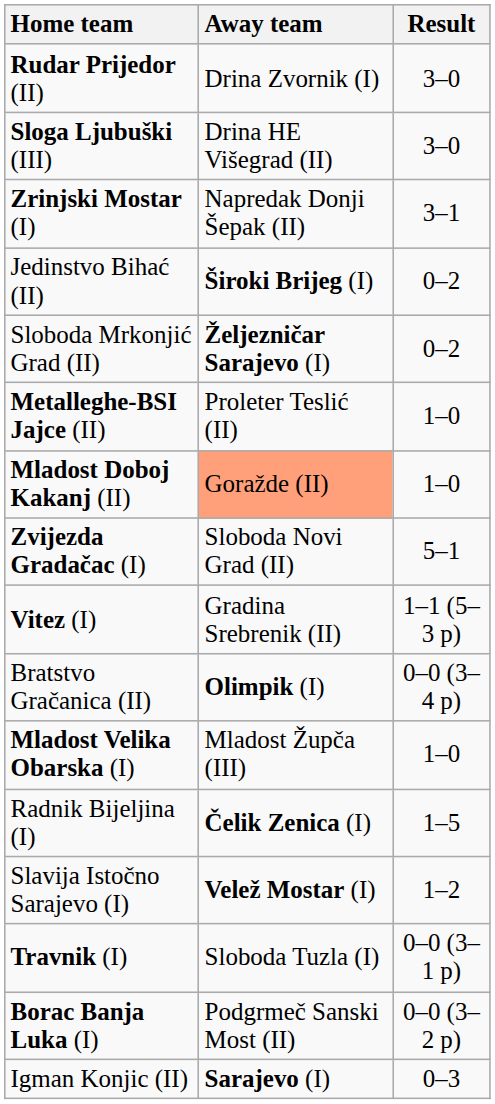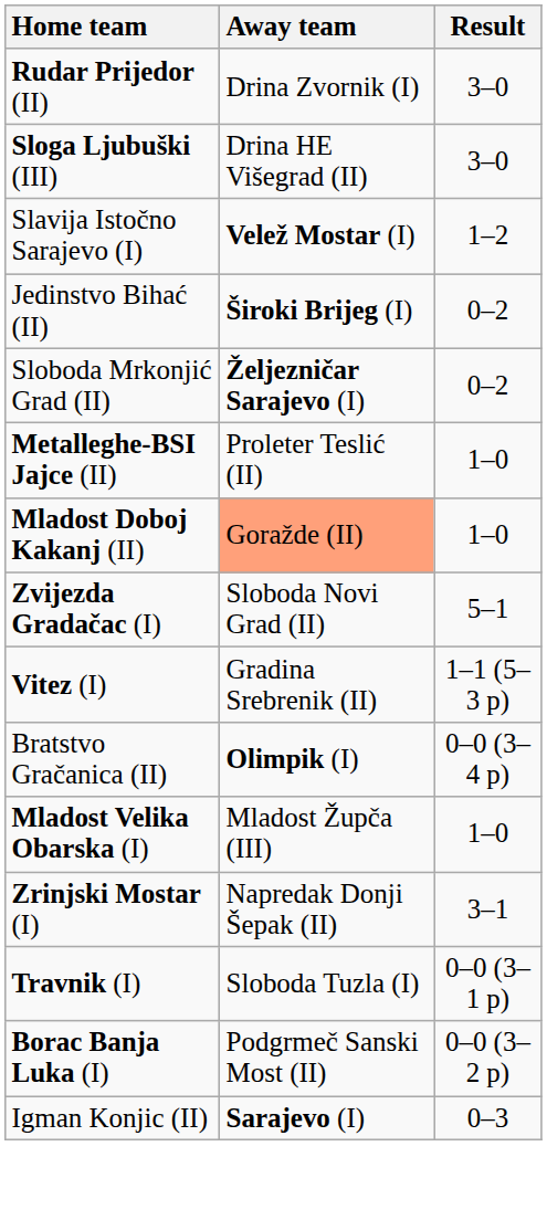 <table class="wikitable" style="width:50%">
 <tr>
 <th style="width:40%; text-align:left">Home team</th>
 <th style="width:40%; text-align:left">Away team</th>
 <th>Result</th>
 </tr>
 <tr>
 <td><strong>Rudar Prijedor</strong> (II)</td>
 <td>Drina Zvornik (I)</td>
 <td style="text-align:center">3–0</td>
 </tr>
 <tr>
 <td><strong>Sloga Ljubuški</strong> (III)</td>
 <td>Drina HE Višegrad (II)</td>
 <td style="text-align:center">3–0</td>
 </tr>
 <tr>
-<td><strong>Zrinjski Mostar</strong> (I)</td>
-<td>Napredak Donji Šepak (II)</td>
-<td style="text-align:center">3–1</td>
+<td>Slavija Istočno Sarajevo (I)</td>
+<td><strong>Velež Mostar</strong> (I)</td>
+<td style="text-align:center">1–2</td>
 </tr>
 <tr>
 <td>Jedinstvo Bihać (II)</td>
 <td><strong>Široki Brijeg</strong> (I)</td>
 <td style="text-align:center">0–2</td>
 </tr>
 <tr>
 <td>Sloboda Mrkonjić Grad (II)</td>
 <td><strong>Željezničar Sarajevo</strong> (I)</td>
 <td style="text-align:center">0–2</td>
 </tr>
 <tr>
 <td><strong>Metalleghe-BSI Jajce</strong> (II)</td>
 <td>Proleter Teslić (II)</td>
 <td style="text-align:center">1–0</td>
 </tr>
 <tr>
 <td><strong>Mladost Doboj Kakanj</strong> (II)</td>
 <td style="background: lightsalmon;">Goražde (II)</td>
 <td style="text-align:center">1–0</td>
 </tr>
 <tr>
 <td><strong>Zvijezda Gradačac</strong> (I)</td>
 <td>Sloboda Novi Grad (II)</td>
 <td style="text-align:center">5–1</td>
 </tr>
 <tr>
 <td><strong>Vitez</strong> (I)</td>
 <td>Gradina Srebrenik (II)</td>
 <td style="text-align:center">1–1 (5–3 p)</td>
 </tr>
 <tr>
 <td>Bratstvo Gračanica (II)</td>
 <td><strong>Olimpik</strong> (I)</td>
 <td style="text-align:center">0–0 (3–4 p)</td>
 </tr>
 <tr>
 <td><strong>Mladost Velika Obarska</strong> (I)</td>
 <td>Mladost Župča (III)</td>
 <td style="text-align:center">1–0</td>
 </tr>
 <tr>
-<td>Radnik Bijeljina (I)</td>
-<td><strong>Čelik Zenica</strong> (I)</td>
-<td style="text-align:center">1–5</td>
-</tr>
-<tr>
-<td>Slavija Istočno Sarajevo (I)</td>
-<td><strong>Velež Mostar</strong> (I)</td>
-<td style="text-align:center">1–2</td>
+<td><strong>Zrinjski Mostar</strong> (I)</td>
+<td>Napredak Donji Šepak (II)</td>
+<td style="text-align:center">3–1</td>
 </tr>
 <tr>
 <td><strong>Travnik</strong> (I)</td>
 <td>Sloboda Tuzla (I)</td>
 <td style="text-align:center">0–0 (3–1 p)</td>
 </tr>
 <tr>
 <td><strong>Borac Banja Luka</strong> (I)</td>
 <td>Podgrmeč Sanski Most (II)</td>
 <td style="text-align:center">0–0 (3–2 p)</td>
 </tr>
 <tr>
 <td>Igman Konjic (II)</td>
 <td><strong>Sarajevo</strong> (I)</td>
 <td style="text-align:center">0–3</td>
 </tr>
 </table>
